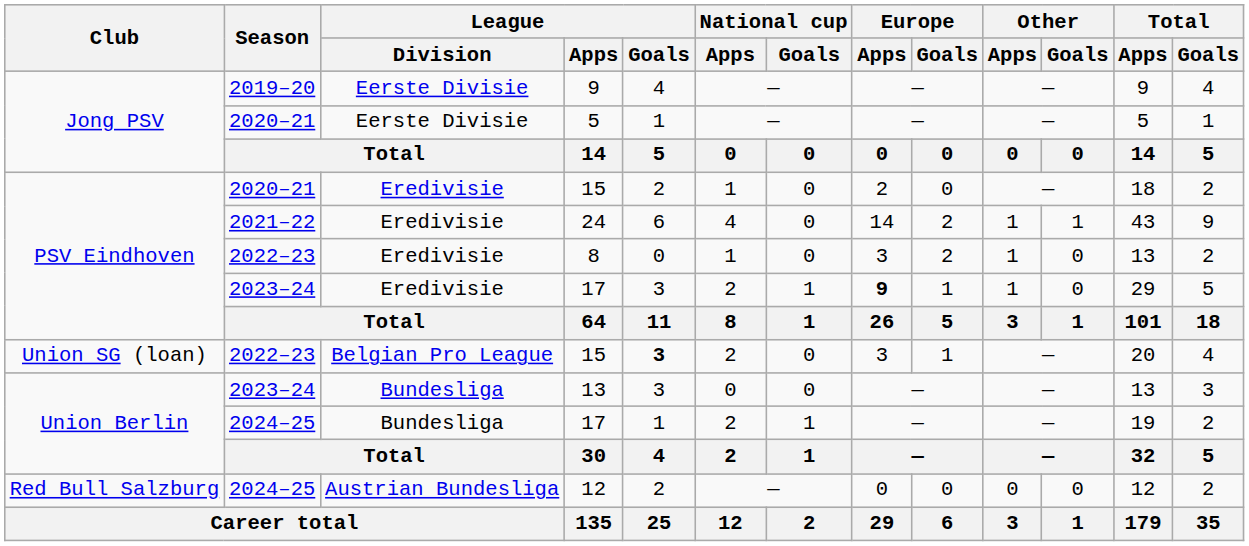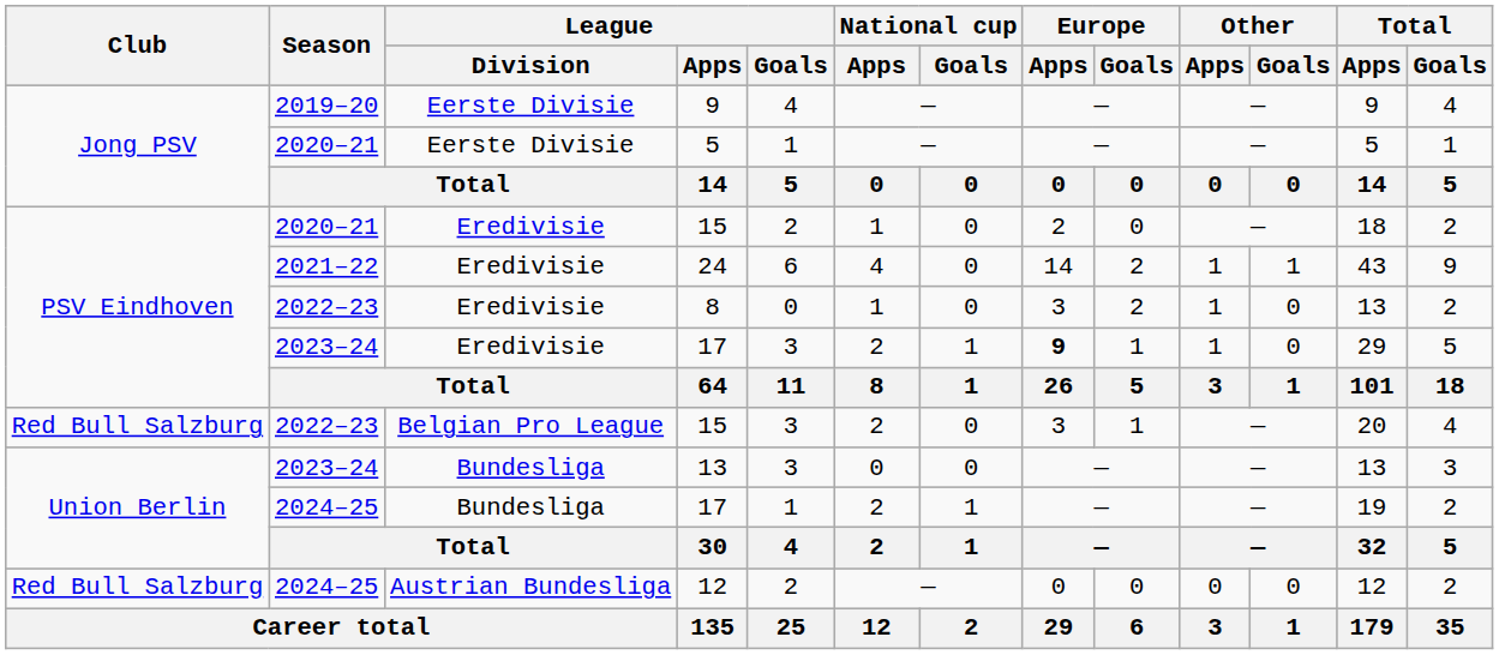 <table class="wikitable" style="text-align:center">
 <tr>
 <th rowspan="2">Club</th>
 <th rowspan="2">Season</th>
 <th colspan="3">League</th>
 <th colspan="2">National cup</th>
 <th colspan="2">Europe</th>
 <th colspan="2">Other</th>
 <th colspan="2">Total</th>
 </tr>
 <tr>
 <th>Division</th>
 <th>Apps</th>
 <th>Goals</th>
 <th>Apps</th>
 <th>Goals</th>
 <th>Apps</th>
 <th>Goals</th>
 <th>Apps</th>
 <th>Goals</th>
 <th>Apps</th>
 <th>Goals</th>
 </tr>
 <tr>
 <td rowspan="3"><a href='#'>Jong PSV</a></td>
 <td><a href='#'>2019–20</a></td>
 <td><a href='#'>Eerste Divisie</a></td>
 <td>9</td>
 <td>4</td>
 <td colspan="2">—</td>
 <td colspan="2">—</td>
 <td colspan="2">—</td>
 <td>9</td>
 <td>4</td>
 </tr>
 <tr>
 <td><a href='#'>2020–21</a></td>
 <td>Eerste Divisie</td>
 <td>5</td>
 <td>1</td>
 <td colspan="2">—</td>
 <td colspan="2">—</td>
 <td colspan="2">—</td>
 <td>5</td>
 <td>1</td>
 </tr>
 <tr>
 <th colspan="2">Total</th>
 <th>14</th>
 <th>5</th>
 <th>0</th>
 <th>0</th>
 <th>0</th>
 <th>0</th>
 <th>0</th>
 <th>0</th>
 <th>14</th>
 <th>5</th>
 </tr>
 <tr>
 <td rowspan="5"><a href='#'>PSV Eindhoven</a></td>
 <td><a href='#'>2020–21</a></td>
 <td><a href='#'>Eredivisie</a></td>
 <td>15</td>
 <td>2</td>
 <td>1</td>
 <td>0</td>
 <td>2</td>
 <td>0</td>
 <td colspan="2">—</td>
 <td>18</td>
 <td>2</td>
 </tr>
 <tr>
 <td><a href='#'>2021–22</a></td>
 <td>Eredivisie</td>
 <td>24</td>
 <td>6</td>
 <td>4</td>
 <td>0</td>
 <td>14</td>
 <td>2</td>
 <td>1</td>
 <td>1</td>
 <td>43</td>
 <td>9</td>
 </tr>
 <tr>
 <td><a href='#'>2022–23</a></td>
 <td>Eredivisie</td>
 <td>8</td>
 <td>0</td>
 <td>1</td>
 <td>0</td>
 <td>3</td>
 <td>2</td>
 <td>1</td>
 <td>0</td>
 <td>13</td>
 <td>2</td>
 </tr>
 <tr>
 <td><a href='#'>2023–24</a></td>
 <td>Eredivisie</td>
 <td>17</td>
 <td>3</td>
 <td>2</td>
 <td>1</td>
 <td><strong>9</strong></td>
 <td>1</td>
 <td>1</td>
 <td>0</td>
 <td>29</td>
 <td>5</td>
 </tr>
 <tr>
 <th colspan="2">Total</th>
 <th>64</th>
 <th>11</th>
 <th>8</th>
 <th>1</th>
 <th>26</th>
 <th>5</th>
 <th>3</th>
 <th>1</th>
 <th>101</th>
 <th>18</th>
 </tr>
 <tr>
-<td><a href='#'>Union SG</a> (loan)</td>
+<td><a href='#'>Red Bull Salzburg</a></td>
 <td><a href='#'>2022–23</a></td>
 <td><a href='#'>Belgian Pro League</a></td>
 <td>15</td>
-<td><strong>3</strong></td>
+<td>3</td>
 <td>2</td>
 <td>0</td>
 <td>3</td>
 <td>1</td>
 <td colspan="2">—</td>
 <td>20</td>
 <td>4</td>
 </tr>
 <tr>
 <td rowspan="3"><a href='#'>Union Berlin</a></td>
 <td><a href='#'>2023–24</a></td>
 <td><a href='#'>Bundesliga</a></td>
 <td>13</td>
 <td>3</td>
 <td>0</td>
 <td>0</td>
 <td colspan="2">—</td>
 <td colspan="2">—</td>
 <td>13</td>
 <td>3</td>
 </tr>
 <tr>
 <td><a href='#'>2024–25</a></td>
 <td>Bundesliga</td>
 <td>17</td>
 <td>1</td>
 <td>2</td>
 <td>1</td>
 <td colspan="2">—</td>
 <td colspan="2">—</td>
 <td>19</td>
 <td>2</td>
 </tr>
 <tr>
 <th colspan="2">Total</th>
 <th>30</th>
 <th>4</th>
 <th>2</th>
 <th>1</th>
 <th colspan="2">—</th>
 <th colspan="2">—</th>
 <th>32</th>
 <th>5</th>
 </tr>
 <tr>
 <td><a href='#'>Red Bull Salzburg</a></td>
 <td><a href='#'>2024–25</a></td>
 <td><a href='#'>Austrian Bundesliga</a></td>
 <td>12</td>
 <td>2</td>
 <td colspan="2">—</td>
 <td>0</td>
 <td>0</td>
 <td>0</td>
 <td>0</td>
 <td>12</td>
 <td>2</td>
 </tr>
 <tr>
 <th colspan="3">Career total</th>
 <th>135</th>
 <th>25</th>
 <th>12</th>
 <th>2</th>
 <th>29</th>
 <th>6</th>
 <th>3</th>
 <th>1</th>
 <th>179</th>
 <th>35</th>
 </tr>
 </table>
